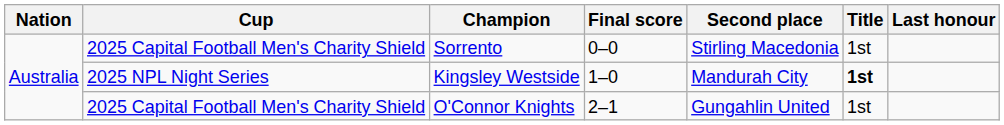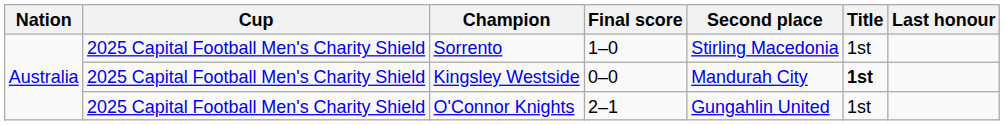 <table class=wikitable style="font-size:14px">
 <tr>
 <th>Nation</th>
 <th>Cup</th>
 <th>Champion</th>
 <th>Final score</th>
 <th>Second place</th>
 <th data-sort-type="number">Title</th>
 <th>Last honour</th>
 </tr>
 <tr>
 <td rowspan=3> <a href='#'>Australia</a></td>
 <td><a href='#'>2025 Capital Football Men's Charity Shield</a></td>
 <td><a href='#'>Sorrento</a></td>
-<td>0–0 </td>
+<td>1–0</td>
 <td><a href='#'>Stirling Macedonia</a></td>
 <td>1st</td>
 <td></td>
 </tr>
 <tr>
-<td><a href='#'>2025 NPL Night Series</a></td>
+<td><a href='#'>2025 Capital Football Men's Charity Shield</a></td>
 <td><a href='#'>Kingsley Westside</a></td>
-<td>1–0</td>
+<td>0–0 </td>
 <td><a href='#'>Mandurah City</a></td>
 <td><strong>1st</strong></td>
 <td></td>
 </tr>
 <tr>
 <td><a href='#'>2025 Capital Football Men's Charity Shield</a></td>
 <td><a href='#'>O'Connor Knights</a></td>
 <td>2–1</td>
 <td><a href='#'>Gungahlin United</a></td>
 <td>1st</td>
 <td></td>
 </tr>
 </table>
